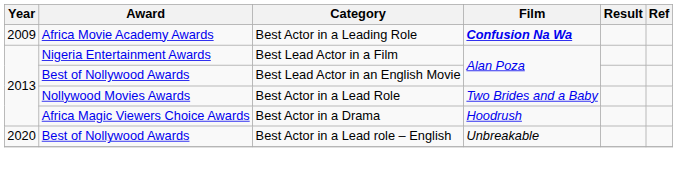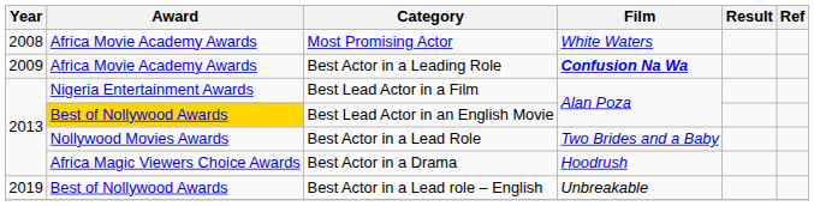 <table class="wikitable plainrowheaders sortable">
 <tr>
 <th>Year</th>
 <th>Award</th>
 <th>Category</th>
 <th>Film</th>
 <th>Result</th>
 <th>Ref</th>
+</tr>
+<tr>
+<td>2008</td>
+<td><a href='#'>Africa Movie Academy Awards</a></td>
+<td><a href='#'>Most Promising Actor</a></td>
+<td><em><a href='#'>White Waters</a></em></td>
+<td></td>
+<td></td>
 </tr>
 <tr>
 <td>2009</td>
 <td><a href='#'>Africa Movie Academy Awards</a></td>
 <td>Best Actor in a Leading Role</td>
 <td><strong><em><a href='#'>Confusion Na Wa</a></em></strong></td>
 <td></td>
 <td></td>
 </tr>
 <tr>
 <td rowspan="4">2013</td>
 <td><a href='#'>Nigeria Entertainment Awards</a></td>
 <td>Best Lead Actor in a Film</td>
 <td rowspan="2"><em><a href='#'>Alan Poza</a></em></td>
 <td></td>
 <td></td>
 </tr>
 <tr>
-<td><a href='#'>Best of Nollywood Awards</a></td>
+<td style="background: gold;"><a href='#'>Best of Nollywood Awards</a></td>
 <td>Best Lead Actor in an English Movie</td>
 <td></td>
 <td></td>
 </tr>
 <tr>
 <td><a href='#'>Nollywood Movies Awards</a></td>
 <td>Best Actor in a Lead Role</td>
 <td><em><a href='#'>Two Brides and a Baby</a></em></td>
 <td></td>
 <td></td>
 </tr>
 <tr>
 <td><a href='#'>Africa Magic Viewers Choice Awards</a></td>
 <td>Best Actor in a Drama</td>
 <td><em><a href='#'>Hoodrush</a></em></td>
 <td></td>
 <td></td>
 </tr>
 <tr>
-<td>2020</td>
+<td>2019</td>
 <td><a href='#'>Best of Nollywood Awards</a></td>
 <td>Best Actor in a Lead role – English</td>
 <td><em>Unbreakable</em></td>
 <td></td>
 <td></td>
 </tr>
 <tr>
 </tr>
 </table>
